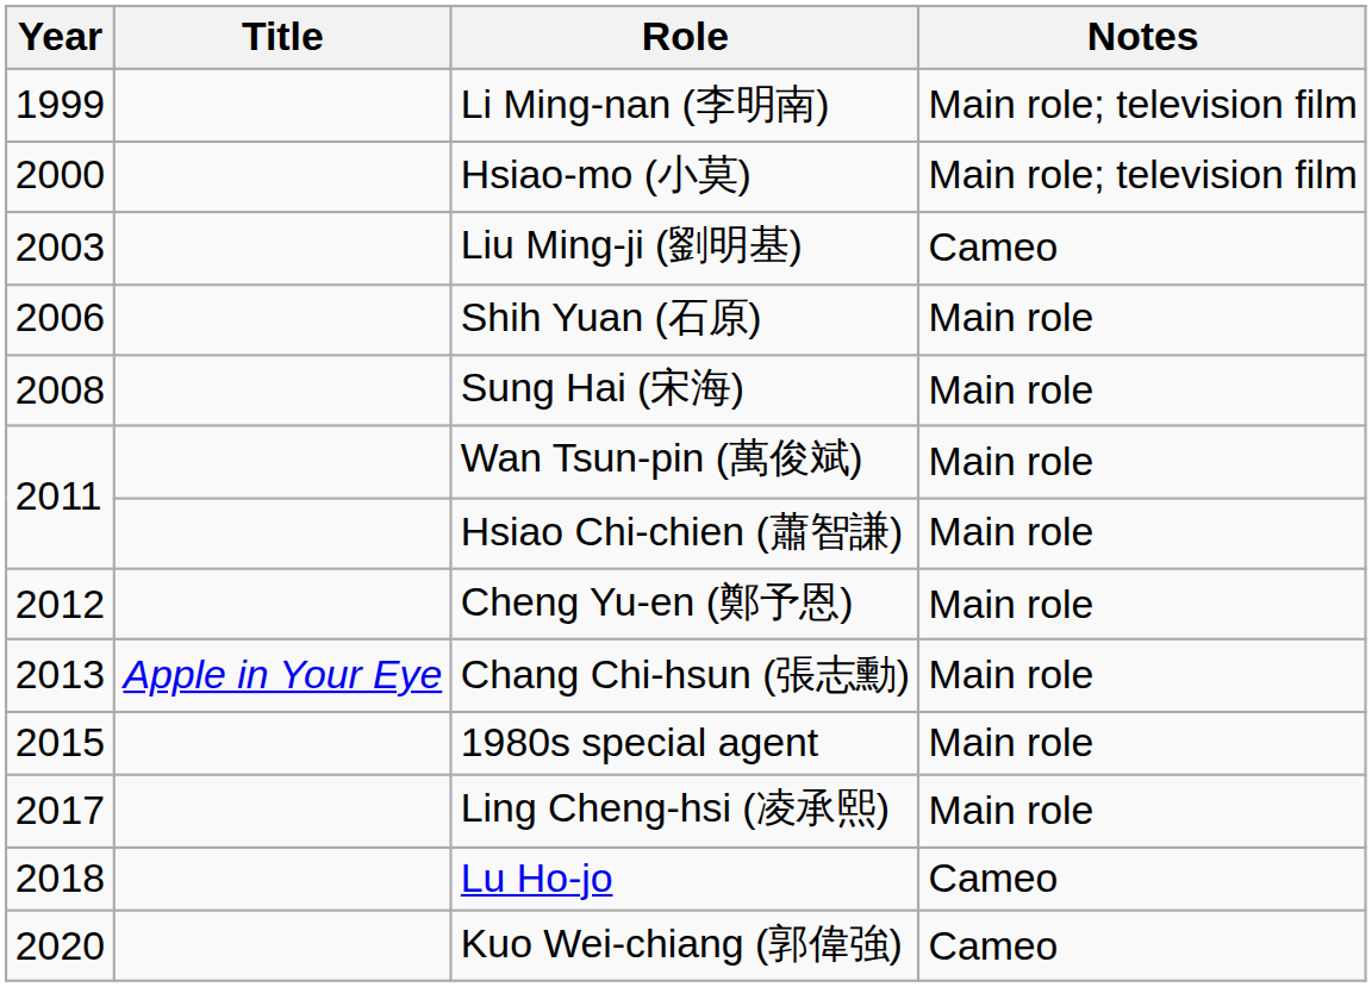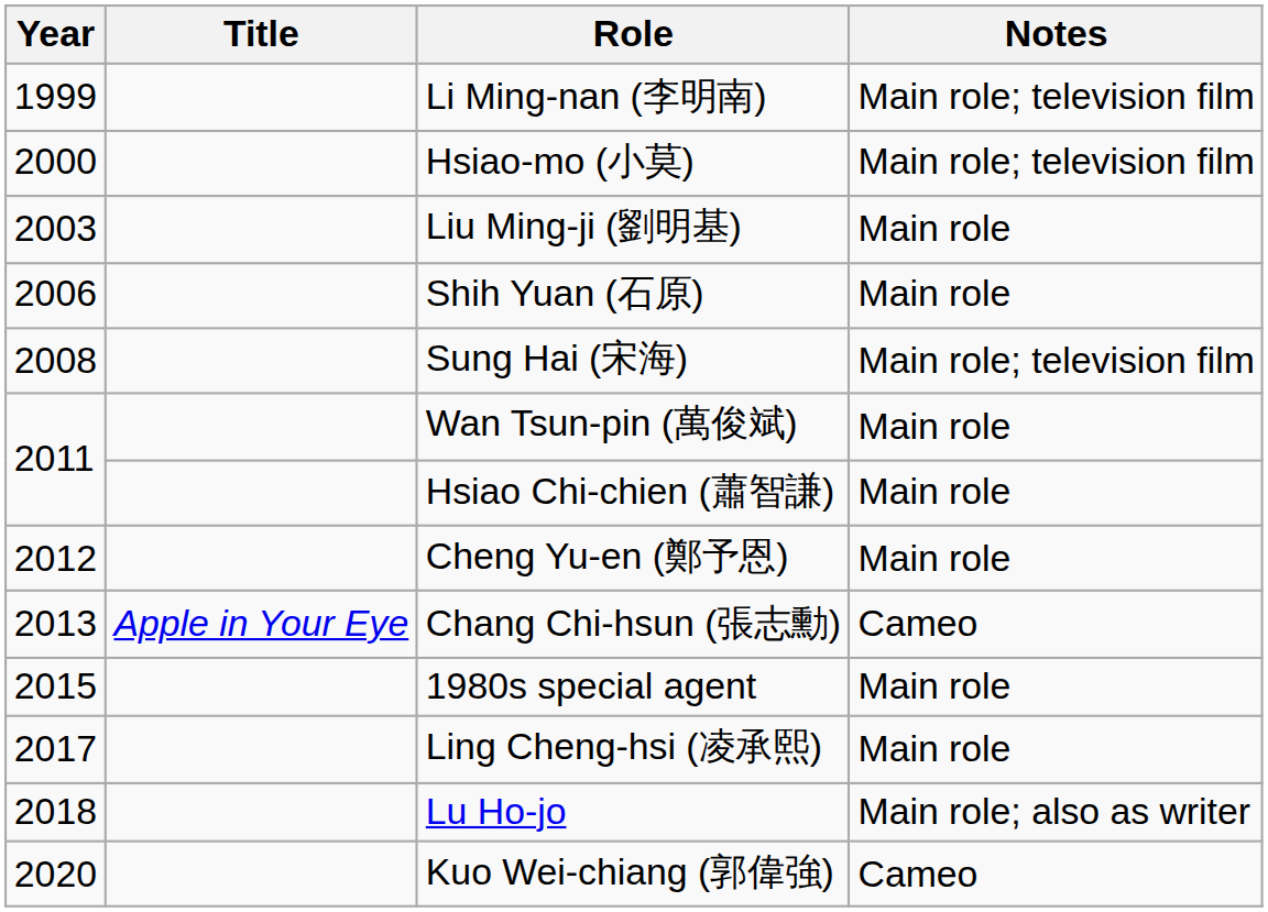 <table class="wikitable">
 <tr>
 <th>Year</th>
 <th>Title</th>
 <th>Role</th>
 <th>Notes</th>
 </tr>
 <tr>
 <td>1999</td>
 <td><em></em></td>
 <td>Li Ming-nan (李明南)</td>
 <td>Main role; television film</td>
 </tr>
 <tr>
 <td>2000</td>
 <td><em></em></td>
 <td>Hsiao-mo (小莫)</td>
 <td>Main role; television film</td>
 </tr>
 <tr>
 <td>2003</td>
 <td><em></em></td>
 <td>Liu Ming-ji (劉明基)</td>
-<td>Cameo</td>
+<td>Main role</td>
 </tr>
 <tr>
 <td>2006</td>
 <td><em></em></td>
 <td>Shih Yuan (石原)</td>
 <td>Main role</td>
 </tr>
 <tr>
 <td>2008</td>
 <td><em></em></td>
 <td>Sung Hai (宋海)</td>
-<td>Main role</td>
+<td>Main role; television film</td>
 </tr>
 <tr>
 <td rowspan="2">2011</td>
 <td><em></em></td>
 <td>Wan Tsun-pin (萬俊斌)</td>
 <td>Main role</td>
 </tr>
 <tr>
 <td><em></em></td>
 <td>Hsiao Chi-chien (蕭智謙)</td>
 <td>Main role</td>
 </tr>
 <tr>
 <td>2012</td>
 <td><em></em></td>
 <td>Cheng Yu-en (鄭予恩)</td>
 <td>Main role</td>
 </tr>
 <tr>
 <td>2013</td>
 <td><em><a href='#'>Apple in Your Eye</a></em></td>
 <td>Chang Chi-hsun (張志勳)</td>
-<td>Main role</td>
+<td>Cameo</td>
 </tr>
 <tr>
 <td>2015</td>
 <td><em></em></td>
 <td>1980s special agent</td>
 <td>Main role</td>
 </tr>
 <tr>
 <td>2017</td>
 <td><em></em></td>
 <td>Ling Cheng-hsi (凌承熙)</td>
 <td>Main role</td>
 </tr>
 <tr>
 <td>2018</td>
 <td><em></em></td>
 <td><a href='#'>Lu Ho-jo</a></td>
-<td>Cameo</td>
+<td>Main role; also as writer</td>
 </tr>
 <tr>
 <td>2020</td>
 <td><em></em></td>
 <td>Kuo Wei-chiang (郭偉強)</td>
 <td>Cameo</td>
 </tr>
 </table>
